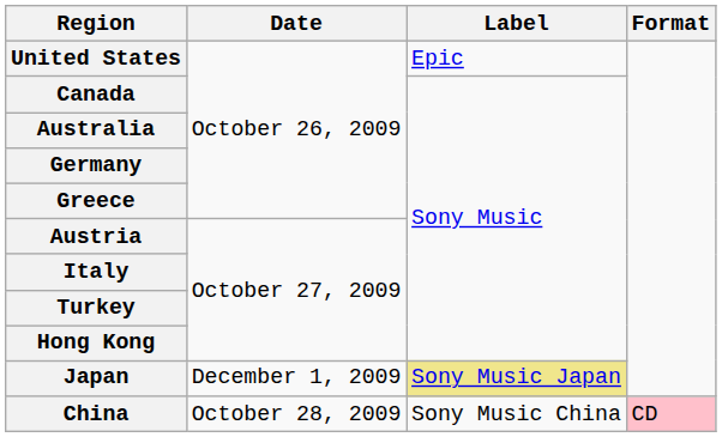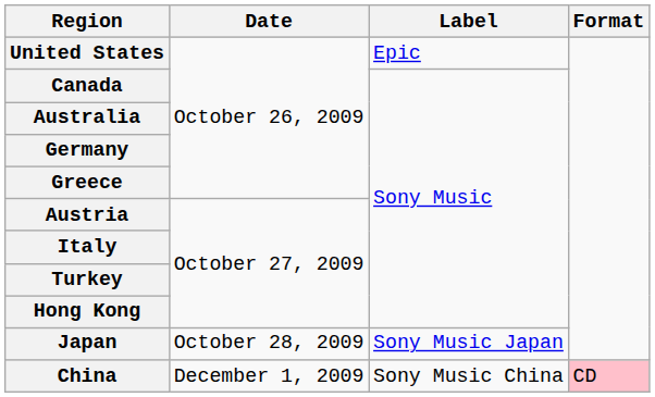 <table class="wikitable plainrowheaders">
 <tr>
 <th scope="col">Region</th>
 <th scope="col">Date</th>
 <th scope="col">Label</th>
 <th scope="col">Format</th>
 </tr>
 <tr>
 <th scope="row">United States</th>
 <td rowspan="5">October 26, 2009</td>
 <td><a href='#'>Epic</a></td>
 <td rowspan="10"></td>
 </tr>
 <tr>
 <th scope="row">Canada</th>
 <td rowspan="8"><a href='#'>Sony Music</a></td>
 </tr>
 <tr>
 <th scope="row">Australia</th>
 </tr>
 <tr>
 <th scope="row">Germany</th>
 </tr>
 <tr>
 <th scope="row">Greece</th>
 </tr>
 <tr>
 <th scope="row">Austria</th>
 <td rowspan="4">October 27, 2009</td>
 </tr>
 <tr>
 <th scope="row">Italy</th>
 </tr>
 <tr>
 <th scope="row">Turkey</th>
 </tr>
 <tr>
 <th scope="row">Hong Kong</th>
 </tr>
 <tr>
 <th scope="row">Japan</th>
-<td>December 1, 2009</td>
-<td style="background: khaki;"><a href='#'>Sony Music Japan</a></td>
+<td>October 28, 2009</td>
+<td><a href='#'>Sony Music Japan</a></td>
 </tr>
 <tr>
 <th scope="row">China</th>
-<td>October 28, 2009</td>
+<td>December 1, 2009</td>
 <td>Sony Music China</td>
 <td style="background: pink;">CD</td>
 </tr>
 </table>
